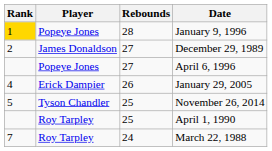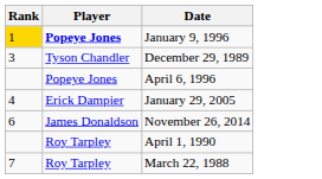 <table class="wikitable">
 <tr>
 <th>Rank</th>
 <th>Player</th>
-<th>Rebounds</th>
 <th>Date</th>
 </tr>
 <tr>
 <td style="background: gold;">1</td>
-<td><a href='#'>Popeye Jones</a></td>
-<td>28</td>
+<td><strong><a href='#'>Popeye Jones</a></strong></td>
 <td>January 9, 1996</td>
 </tr>
 <tr>
-<td>2</td>
-<td><a href='#'>James Donaldson</a></td>
-<td>27</td>
+<td>3</td>
+<td><a href='#'>Tyson Chandler</a></td>
 <td>December 29, 1989</td>
 </tr>
 <tr>
 <td></td>
 <td><a href='#'>Popeye Jones</a></td>
-<td>27</td>
 <td>April 6, 1996</td>
 </tr>
 <tr>
 <td>4</td>
 <td><a href='#'>Erick Dampier</a></td>
-<td>26</td>
 <td>January 29, 2005</td>
 </tr>
 <tr>
-<td>5</td>
-<td><a href='#'>Tyson Chandler</a></td>
-<td>25</td>
+<td>6</td>
+<td><a href='#'>James Donaldson</a></td>
 <td>November 26, 2014</td>
 </tr>
 <tr>
 <td></td>
 <td><a href='#'>Roy Tarpley</a></td>
-<td>25</td>
 <td>April 1, 1990</td>
 </tr>
 <tr>
 <td>7</td>
 <td><a href='#'>Roy Tarpley</a></td>
-<td>24</td>
 <td>March 22, 1988</td>
 </tr>
 </table>
